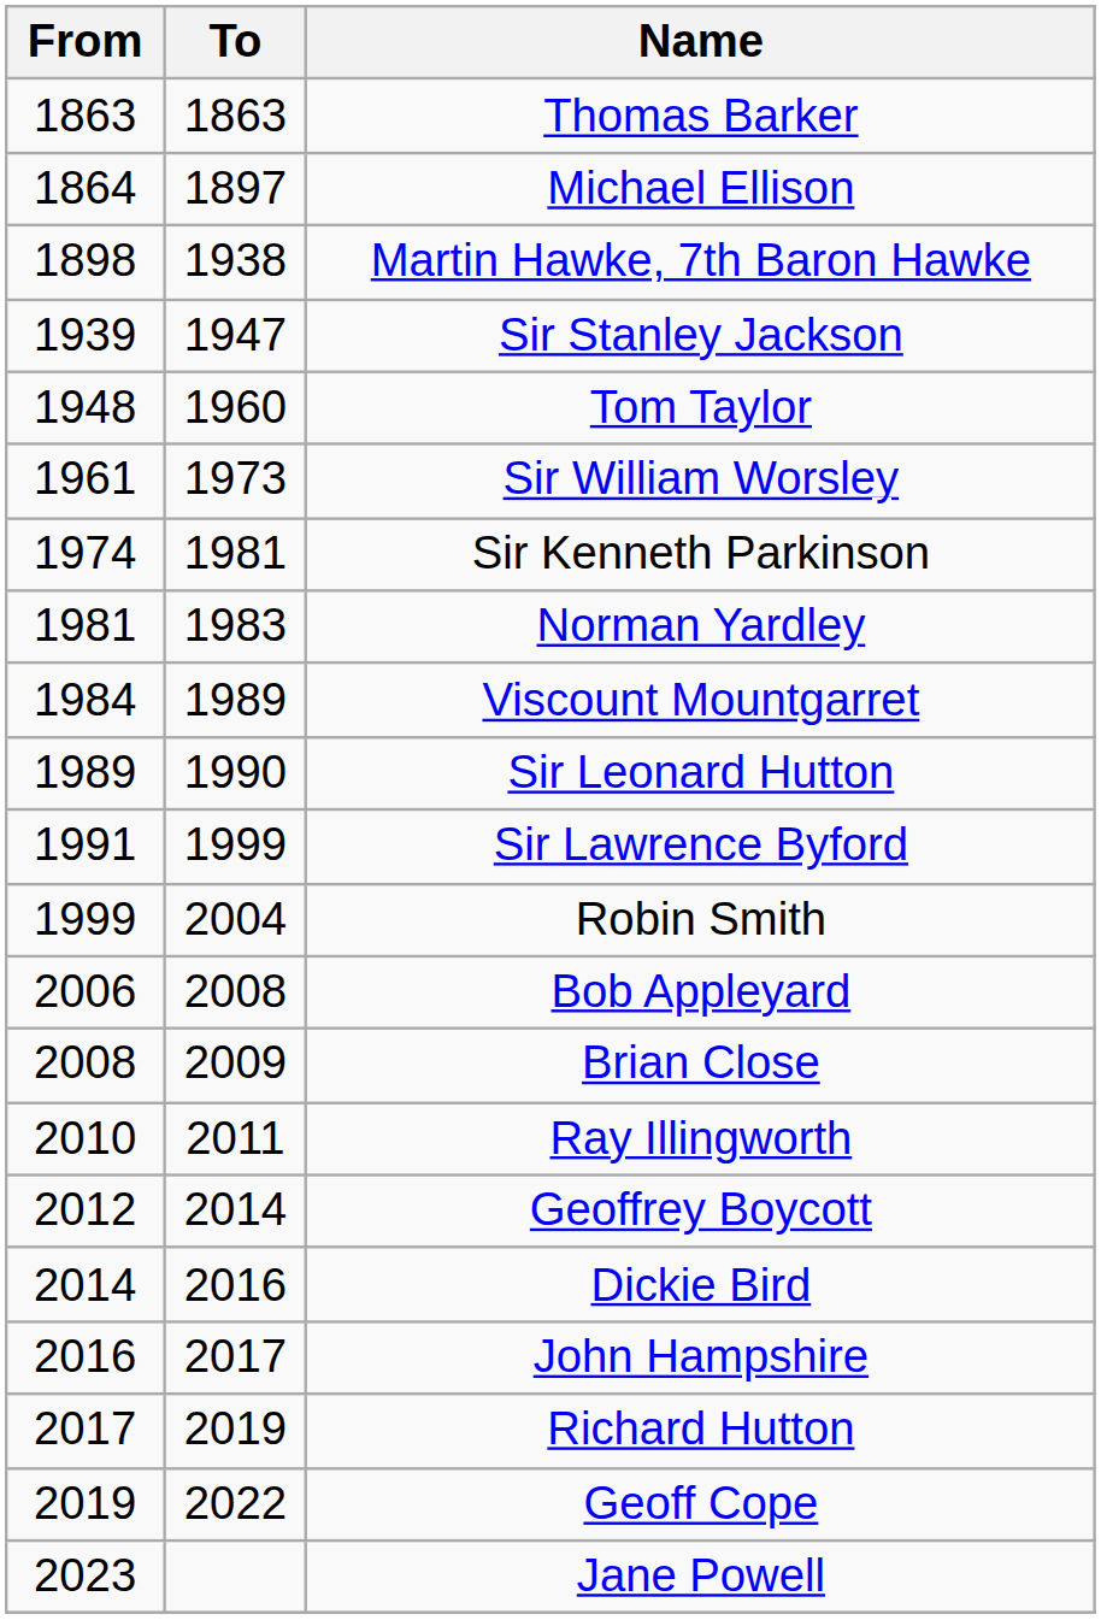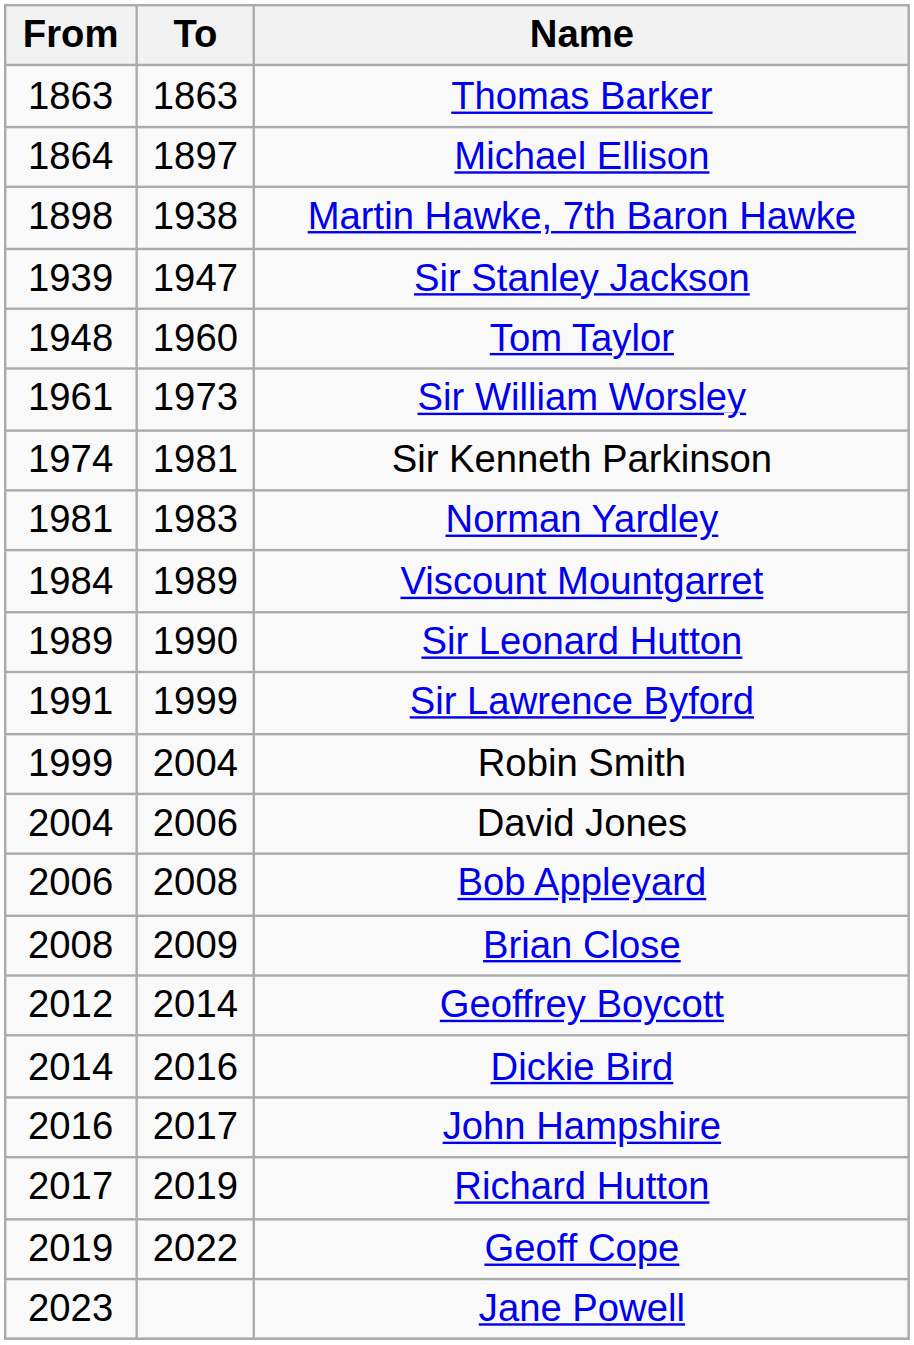 <table class="wikitable" style="text-align:center; width:30%;">
 <tr>
 <th>From</th>
 <th>To</th>
 <th>Name</th>
 </tr>
 <tr>
 <td>1863</td>
 <td>1863</td>
 <td><a href='#'>Thomas Barker</a></td>
 </tr>
 <tr>
 <td>1864</td>
 <td>1897</td>
 <td><a href='#'>Michael Ellison</a></td>
 </tr>
 <tr>
 <td>1898</td>
 <td>1938</td>
 <td><a href='#'>Martin Hawke, 7th Baron Hawke</a></td>
 </tr>
 <tr>
 <td>1939</td>
 <td>1947</td>
 <td><a href='#'>Sir Stanley Jackson</a></td>
 </tr>
 <tr>
 <td>1948</td>
 <td>1960</td>
 <td><a href='#'>Tom Taylor</a></td>
 </tr>
 <tr>
 <td>1961</td>
 <td>1973</td>
 <td><a href='#'>Sir William Worsley</a></td>
 </tr>
 <tr>
 <td>1974</td>
 <td>1981</td>
 <td>Sir Kenneth Parkinson</td>
 </tr>
 <tr>
 <td>1981</td>
 <td>1983</td>
 <td><a href='#'>Norman Yardley</a></td>
 </tr>
 <tr>
 <td>1984</td>
 <td>1989</td>
 <td><a href='#'>Viscount Mountgarret</a></td>
 </tr>
 <tr>
 <td>1989</td>
 <td>1990</td>
 <td><a href='#'>Sir Leonard Hutton</a></td>
 </tr>
 <tr>
 <td>1991</td>
 <td>1999</td>
 <td><a href='#'>Sir Lawrence Byford</a></td>
 </tr>
 <tr>
 <td>1999</td>
 <td>2004</td>
 <td>Robin Smith</td>
 </tr>
 <tr>
+<td>2004</td>
+<td>2006</td>
+<td>David Jones</td>
+</tr>
+<tr>
 <td>2006</td>
 <td>2008</td>
 <td><a href='#'>Bob Appleyard</a></td>
 </tr>
 <tr>
 <td>2008</td>
 <td>2009</td>
 <td><a href='#'>Brian Close</a></td>
-</tr>
-<tr>
-<td>2010</td>
-<td>2011</td>
-<td><a href='#'>Ray Illingworth</a></td>
 </tr>
 <tr>
 <td>2012</td>
 <td>2014</td>
 <td><a href='#'>Geoffrey Boycott</a></td>
 </tr>
 <tr>
 <td>2014</td>
 <td>2016</td>
 <td><a href='#'>Dickie Bird</a></td>
 </tr>
 <tr>
 <td>2016</td>
 <td>2017</td>
 <td><a href='#'>John Hampshire</a></td>
 </tr>
 <tr>
 <td>2017</td>
 <td>2019</td>
 <td><a href='#'>Richard Hutton</a></td>
 </tr>
 <tr>
 <td>2019</td>
 <td>2022</td>
 <td><a href='#'>Geoff Cope</a></td>
 </tr>
 <tr>
 <td>2023</td>
 <td></td>
 <td><a href='#'>Jane Powell</a></td>
 </tr>
 <tr>
 </tr>
 </table>
